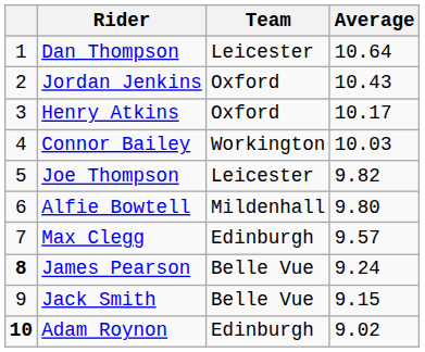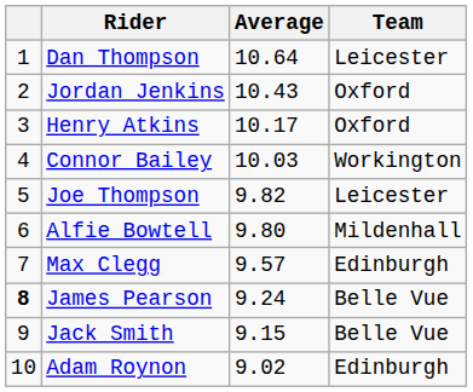 <table class=wikitable>
 <tr>
 <th></th>
 <th>Rider</th>
+<th>Average</th>
 <th>Team</th>
-<th>Average</th>
 </tr>
 <tr>
 <td align="center">1</td>
 <td><a href='#'>Dan Thompson</a></td>
+<td>10.64</td>
 <td>Leicester</td>
-<td>10.64</td>
 </tr>
 <tr>
 <td align="center">2</td>
 <td><a href='#'>Jordan Jenkins</a></td>
+<td>10.43</td>
 <td>Oxford</td>
-<td>10.43</td>
 </tr>
 <tr>
 <td align="center">3</td>
 <td><a href='#'>Henry Atkins</a></td>
+<td>10.17</td>
 <td>Oxford</td>
-<td>10.17</td>
 </tr>
 <tr>
 <td align="center">4</td>
 <td><a href='#'>Connor Bailey</a></td>
+<td>10.03</td>
 <td>Workington</td>
-<td>10.03</td>
 </tr>
 <tr>
 <td align="center">5</td>
 <td><a href='#'>Joe Thompson</a></td>
+<td>9.82</td>
 <td>Leicester</td>
-<td>9.82</td>
 </tr>
 <tr>
 <td align="center">6</td>
 <td><a href='#'>Alfie Bowtell</a></td>
+<td>9.80</td>
 <td>Mildenhall</td>
-<td>9.80</td>
 </tr>
 <tr>
 <td align="center">7</td>
 <td><a href='#'>Max Clegg</a></td>
+<td>9.57</td>
 <td>Edinburgh</td>
-<td>9.57</td>
 </tr>
 <tr>
 <td align="center"><strong>8</strong></td>
 <td><a href='#'>James Pearson</a></td>
+<td>9.24</td>
 <td>Belle Vue</td>
-<td>9.24</td>
 </tr>
 <tr>
 <td align="center">9</td>
 <td><a href='#'>Jack Smith</a></td>
+<td>9.15</td>
 <td>Belle Vue</td>
-<td>9.15</td>
 </tr>
 <tr>
-<td align="center"><strong>10</strong></td>
+<td align="center">10</td>
 <td><a href='#'>Adam Roynon</a></td>
+<td>9.02</td>
 <td>Edinburgh</td>
-<td>9.02</td>
 </tr>
 </table>
